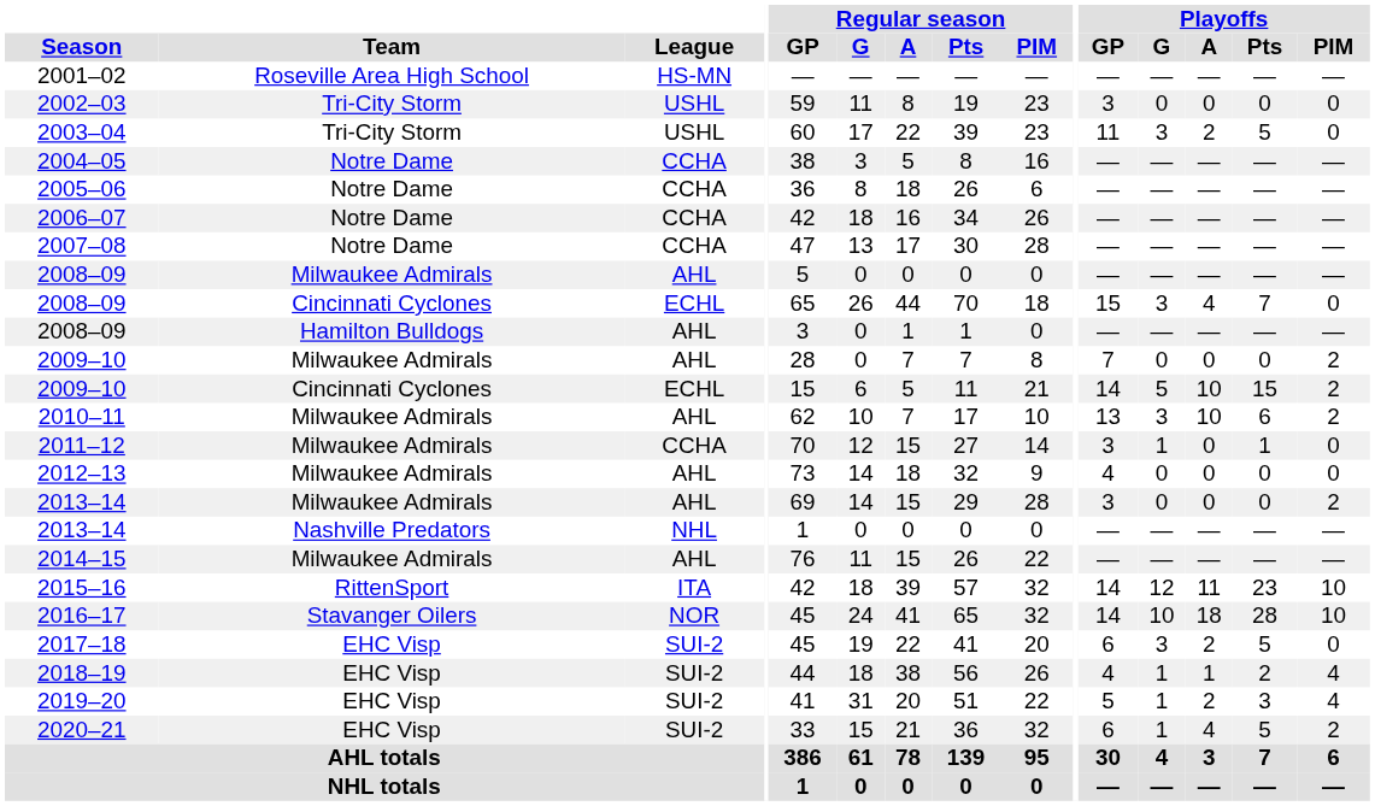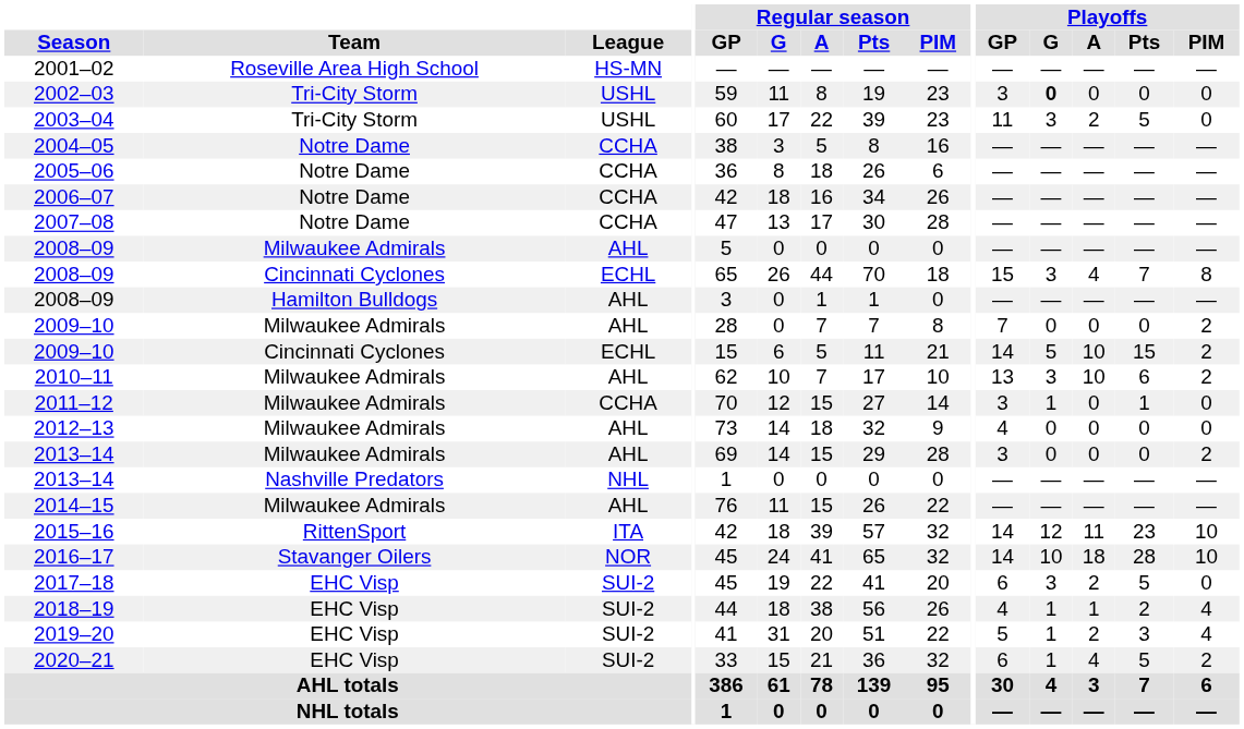 <table border="0" cellpadding="1" cellspacing="0" style="text-align:center; width:60em">
 <tr bgcolor="#e0e0e0">
 <th colspan="3" bgcolor="#ffffff"></th>
 <th rowspan="100" bgcolor="#ffffff"></th>
 <th colspan="5"><a href='#'>Regular season</a></th>
 <th rowspan="100" bgcolor="#ffffff"></th>
 <th colspan="5"><a href='#'>Playoffs</a></th>
 </tr>
 <tr bgcolor="#e0e0e0">
 <th><a href='#'>Season</a></th>
 <th>Team</th>
 <th>League</th>
 <th>GP</th>
 <th><a href='#'>G</a></th>
 <th><a href='#'>A</a></th>
 <th><a href='#'>Pts</a></th>
 <th><a href='#'>PIM</a></th>
 <th>GP</th>
 <th>G</th>
 <th>A</th>
 <th>Pts</th>
 <th>PIM</th>
 </tr>
 <tr>
 <td>2001–02</td>
 <td><a href='#'>Roseville Area High School</a></td>
 <td><a href='#'>HS-MN</a></td>
 <td>—</td>
 <td>—</td>
 <td>—</td>
 <td>—</td>
 <td>—</td>
 <td>—</td>
 <td>—</td>
 <td>—</td>
 <td>—</td>
 <td>—</td>
 </tr>
 <tr bgcolor="#f0f0f0">
 <td><a href='#'>2002–03</a></td>
 <td><a href='#'>Tri-City Storm</a></td>
 <td><a href='#'>USHL</a></td>
 <td>59</td>
 <td>11</td>
 <td>8</td>
 <td>19</td>
 <td>23</td>
 <td>3</td>
-<td>0</td>
+<td><strong>0</strong></td>
 <td>0</td>
 <td>0</td>
 <td>0</td>
 </tr>
 <tr>
 <td><a href='#'>2003–04</a></td>
 <td>Tri-City Storm</td>
 <td>USHL</td>
 <td>60</td>
 <td>17</td>
 <td>22</td>
 <td>39</td>
 <td>23</td>
 <td>11</td>
 <td>3</td>
 <td>2</td>
 <td>5</td>
 <td>0</td>
 </tr>
 <tr bgcolor="#f0f0f0">
 <td><a href='#'>2004–05</a></td>
 <td><a href='#'>Notre Dame</a></td>
 <td><a href='#'>CCHA</a></td>
 <td>38</td>
 <td>3</td>
 <td>5</td>
 <td>8</td>
 <td>16</td>
 <td>—</td>
 <td>—</td>
 <td>—</td>
 <td>—</td>
 <td>—</td>
 </tr>
 <tr>
 <td><a href='#'>2005–06</a></td>
 <td>Notre Dame</td>
 <td>CCHA</td>
 <td>36</td>
 <td>8</td>
 <td>18</td>
 <td>26</td>
 <td>6</td>
 <td>—</td>
 <td>—</td>
 <td>—</td>
 <td>—</td>
 <td>—</td>
 </tr>
 <tr bgcolor="#f0f0f0">
 <td><a href='#'>2006–07</a></td>
 <td>Notre Dame</td>
 <td>CCHA</td>
 <td>42</td>
 <td>18</td>
 <td>16</td>
 <td>34</td>
 <td>26</td>
 <td>—</td>
 <td>—</td>
 <td>—</td>
 <td>—</td>
 <td>—</td>
 </tr>
 <tr>
 <td><a href='#'>2007–08</a></td>
 <td>Notre Dame</td>
 <td>CCHA</td>
 <td>47</td>
 <td>13</td>
 <td>17</td>
 <td>30</td>
 <td>28</td>
 <td>—</td>
 <td>—</td>
 <td>—</td>
 <td>—</td>
 <td>—</td>
 </tr>
 <tr bgcolor="#f0f0f0">
 <td><a href='#'>2008–09</a></td>
 <td><a href='#'>Milwaukee Admirals</a></td>
 <td><a href='#'>AHL</a></td>
 <td>5</td>
 <td>0</td>
 <td>0</td>
 <td>0</td>
 <td>0</td>
 <td>—</td>
 <td>—</td>
 <td>—</td>
 <td>—</td>
 <td>—</td>
 </tr>
 <tr>
 <td><a href='#'>2008–09</a></td>
 <td><a href='#'>Cincinnati Cyclones</a></td>
 <td><a href='#'>ECHL</a></td>
 <td>65</td>
 <td>26</td>
 <td>44</td>
 <td>70</td>
 <td>18</td>
 <td>15</td>
 <td>3</td>
 <td>4</td>
 <td>7</td>
-<td>0</td>
+<td>8</td>
 </tr>
 <tr bgcolor="#f0f0f0">
 <td>2008–09</td>
 <td><a href='#'>Hamilton Bulldogs</a></td>
 <td>AHL</td>
 <td>3</td>
 <td>0</td>
 <td>1</td>
 <td>1</td>
 <td>0</td>
 <td>—</td>
 <td>—</td>
 <td>—</td>
 <td>—</td>
 <td>—</td>
 </tr>
 <tr>
 <td><a href='#'>2009–10</a></td>
 <td>Milwaukee Admirals</td>
 <td>AHL</td>
 <td>28</td>
 <td>0</td>
 <td>7</td>
 <td>7</td>
 <td>8</td>
 <td>7</td>
 <td>0</td>
 <td>0</td>
 <td>0</td>
 <td>2</td>
 </tr>
 <tr bgcolor="#f0f0f0">
 <td><a href='#'>2009–10</a></td>
 <td>Cincinnati Cyclones</td>
 <td>ECHL</td>
 <td>15</td>
 <td>6</td>
 <td>5</td>
 <td>11</td>
 <td>21</td>
 <td>14</td>
 <td>5</td>
 <td>10</td>
 <td>15</td>
 <td>2</td>
 </tr>
 <tr>
 <td><a href='#'>2010–11</a></td>
 <td>Milwaukee Admirals</td>
 <td>AHL</td>
 <td>62</td>
 <td>10</td>
 <td>7</td>
 <td>17</td>
 <td>10</td>
 <td>13</td>
 <td>3</td>
 <td>10</td>
 <td>6</td>
 <td>2</td>
 </tr>
 <tr bgcolor="#f0f0f0">
 <td><a href='#'>2011–12</a></td>
 <td>Milwaukee Admirals</td>
 <td>CCHA</td>
 <td>70</td>
 <td>12</td>
 <td>15</td>
 <td>27</td>
 <td>14</td>
 <td>3</td>
 <td>1</td>
 <td>0</td>
 <td>1</td>
 <td>0</td>
 </tr>
 <tr>
 <td><a href='#'>2012–13</a></td>
 <td>Milwaukee Admirals</td>
 <td>AHL</td>
 <td>73</td>
 <td>14</td>
 <td>18</td>
 <td>32</td>
 <td>9</td>
 <td>4</td>
 <td>0</td>
 <td>0</td>
 <td>0</td>
 <td>0</td>
 </tr>
 <tr bgcolor="#f0f0f0">
 <td><a href='#'>2013–14</a></td>
 <td>Milwaukee Admirals</td>
 <td>AHL</td>
 <td>69</td>
 <td>14</td>
 <td>15</td>
 <td>29</td>
 <td>28</td>
 <td>3</td>
 <td>0</td>
 <td>0</td>
 <td>0</td>
 <td>2</td>
 </tr>
 <tr>
 <td><a href='#'>2013–14</a></td>
 <td><a href='#'>Nashville Predators</a></td>
 <td><a href='#'>NHL</a></td>
 <td>1</td>
 <td>0</td>
 <td>0</td>
 <td>0</td>
 <td>0</td>
 <td>—</td>
 <td>—</td>
 <td>—</td>
 <td>—</td>
 <td>—</td>
 </tr>
 <tr bgcolor="#f0f0f0">
 <td><a href='#'>2014–15</a></td>
 <td>Milwaukee Admirals</td>
 <td>AHL</td>
 <td>76</td>
 <td>11</td>
 <td>15</td>
 <td>26</td>
 <td>22</td>
 <td>—</td>
 <td>—</td>
 <td>—</td>
 <td>—</td>
 <td>—</td>
 </tr>
 <tr>
 <td><a href='#'>2015–16</a></td>
 <td><a href='#'>RittenSport</a></td>
 <td><a href='#'>ITA</a></td>
 <td>42</td>
 <td>18</td>
 <td>39</td>
 <td>57</td>
 <td>32</td>
 <td>14</td>
 <td>12</td>
 <td>11</td>
 <td>23</td>
 <td>10</td>
 </tr>
 <tr bgcolor="#f0f0f0">
 <td><a href='#'>2016–17</a></td>
 <td><a href='#'>Stavanger Oilers</a></td>
 <td><a href='#'>NOR</a></td>
 <td>45</td>
 <td>24</td>
 <td>41</td>
 <td>65</td>
 <td>32</td>
 <td>14</td>
 <td>10</td>
 <td>18</td>
 <td>28</td>
 <td>10</td>
 </tr>
 <tr>
 <td><a href='#'>2017–18</a></td>
 <td><a href='#'>EHC Visp</a></td>
 <td><a href='#'>SUI-2</a></td>
 <td>45</td>
 <td>19</td>
 <td>22</td>
 <td>41</td>
 <td>20</td>
 <td>6</td>
 <td>3</td>
 <td>2</td>
 <td>5</td>
 <td>0</td>
 </tr>
 <tr bgcolor="#f0f0f0">
 <td><a href='#'>2018–19</a></td>
 <td>EHC Visp</td>
 <td>SUI-2</td>
 <td>44</td>
 <td>18</td>
 <td>38</td>
 <td>56</td>
 <td>26</td>
 <td>4</td>
 <td>1</td>
 <td>1</td>
 <td>2</td>
 <td>4</td>
 </tr>
 <tr>
 <td><a href='#'>2019–20</a></td>
 <td>EHC Visp</td>
 <td>SUI-2</td>
 <td>41</td>
 <td>31</td>
 <td>20</td>
 <td>51</td>
 <td>22</td>
 <td>5</td>
 <td>1</td>
 <td>2</td>
 <td>3</td>
 <td>4</td>
 </tr>
 <tr bgcolor="#f0f0f0">
 <td><a href='#'>2020–21</a></td>
 <td>EHC Visp</td>
 <td>SUI-2</td>
 <td>33</td>
 <td>15</td>
 <td>21</td>
 <td>36</td>
 <td>32</td>
 <td>6</td>
 <td>1</td>
 <td>4</td>
 <td>5</td>
 <td>2</td>
 </tr>
 <tr bgcolor="#e0e0e0">
 <th colspan="3">AHL totals</th>
 <th>386</th>
 <th>61</th>
 <th>78</th>
 <th>139</th>
 <th>95</th>
 <th>30</th>
 <th>4</th>
 <th>3</th>
 <th>7</th>
 <th>6</th>
 </tr>
 <tr bgcolor="#e0e0e0">
 <th colspan="3">NHL totals</th>
 <th>1</th>
 <th>0</th>
 <th>0</th>
 <th>0</th>
 <th>0</th>
 <th>—</th>
 <th>—</th>
 <th>—</th>
 <th>—</th>
 <th>—</th>
 </tr>
 </table>
